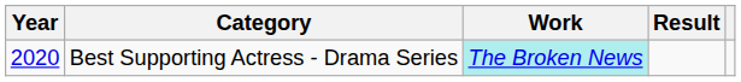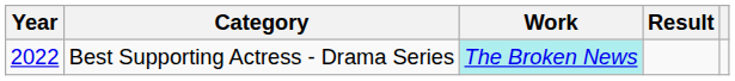 <table class="wikitable plainrowheaders">
 <tr>
 <th>Year</th>
 <th>Category</th>
 <th>Work</th>
 <th>Result</th>
 <th></th>
 </tr>
 <tr>
-<td><a href='#'>2020</a></td>
+<td><a href='#'>2022</a></td>
 <td>Best Supporting Actress - Drama Series</td>
 <td style="background: paleturquoise;"><em><a href='#'>The Broken News</a></em></td>
 <td></td>
 <td></td>
 </tr>
 </table>
